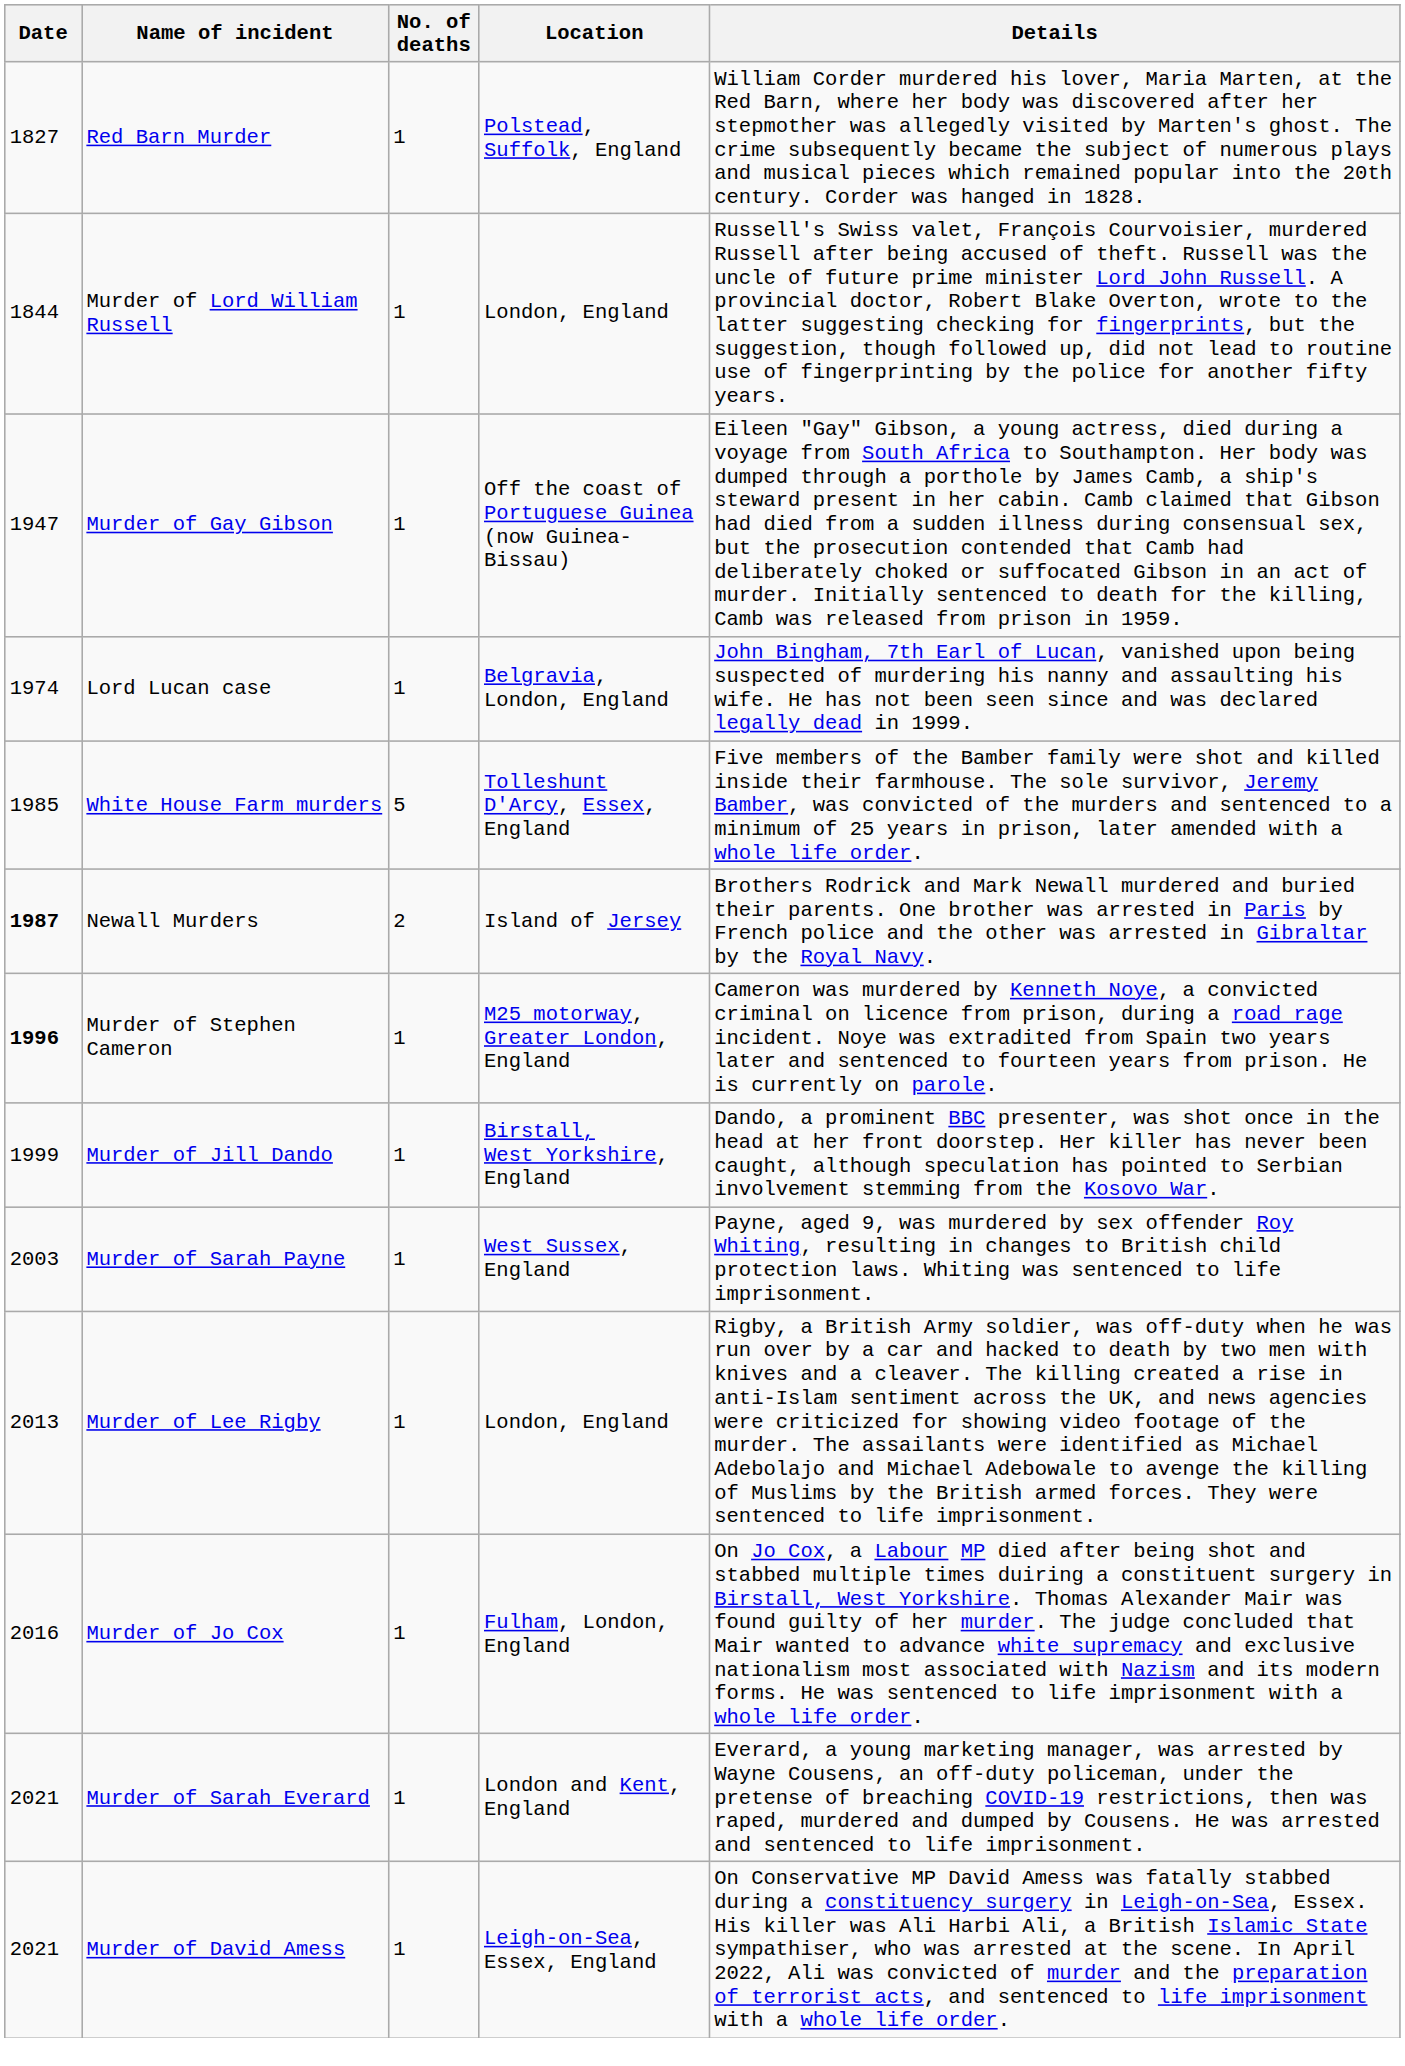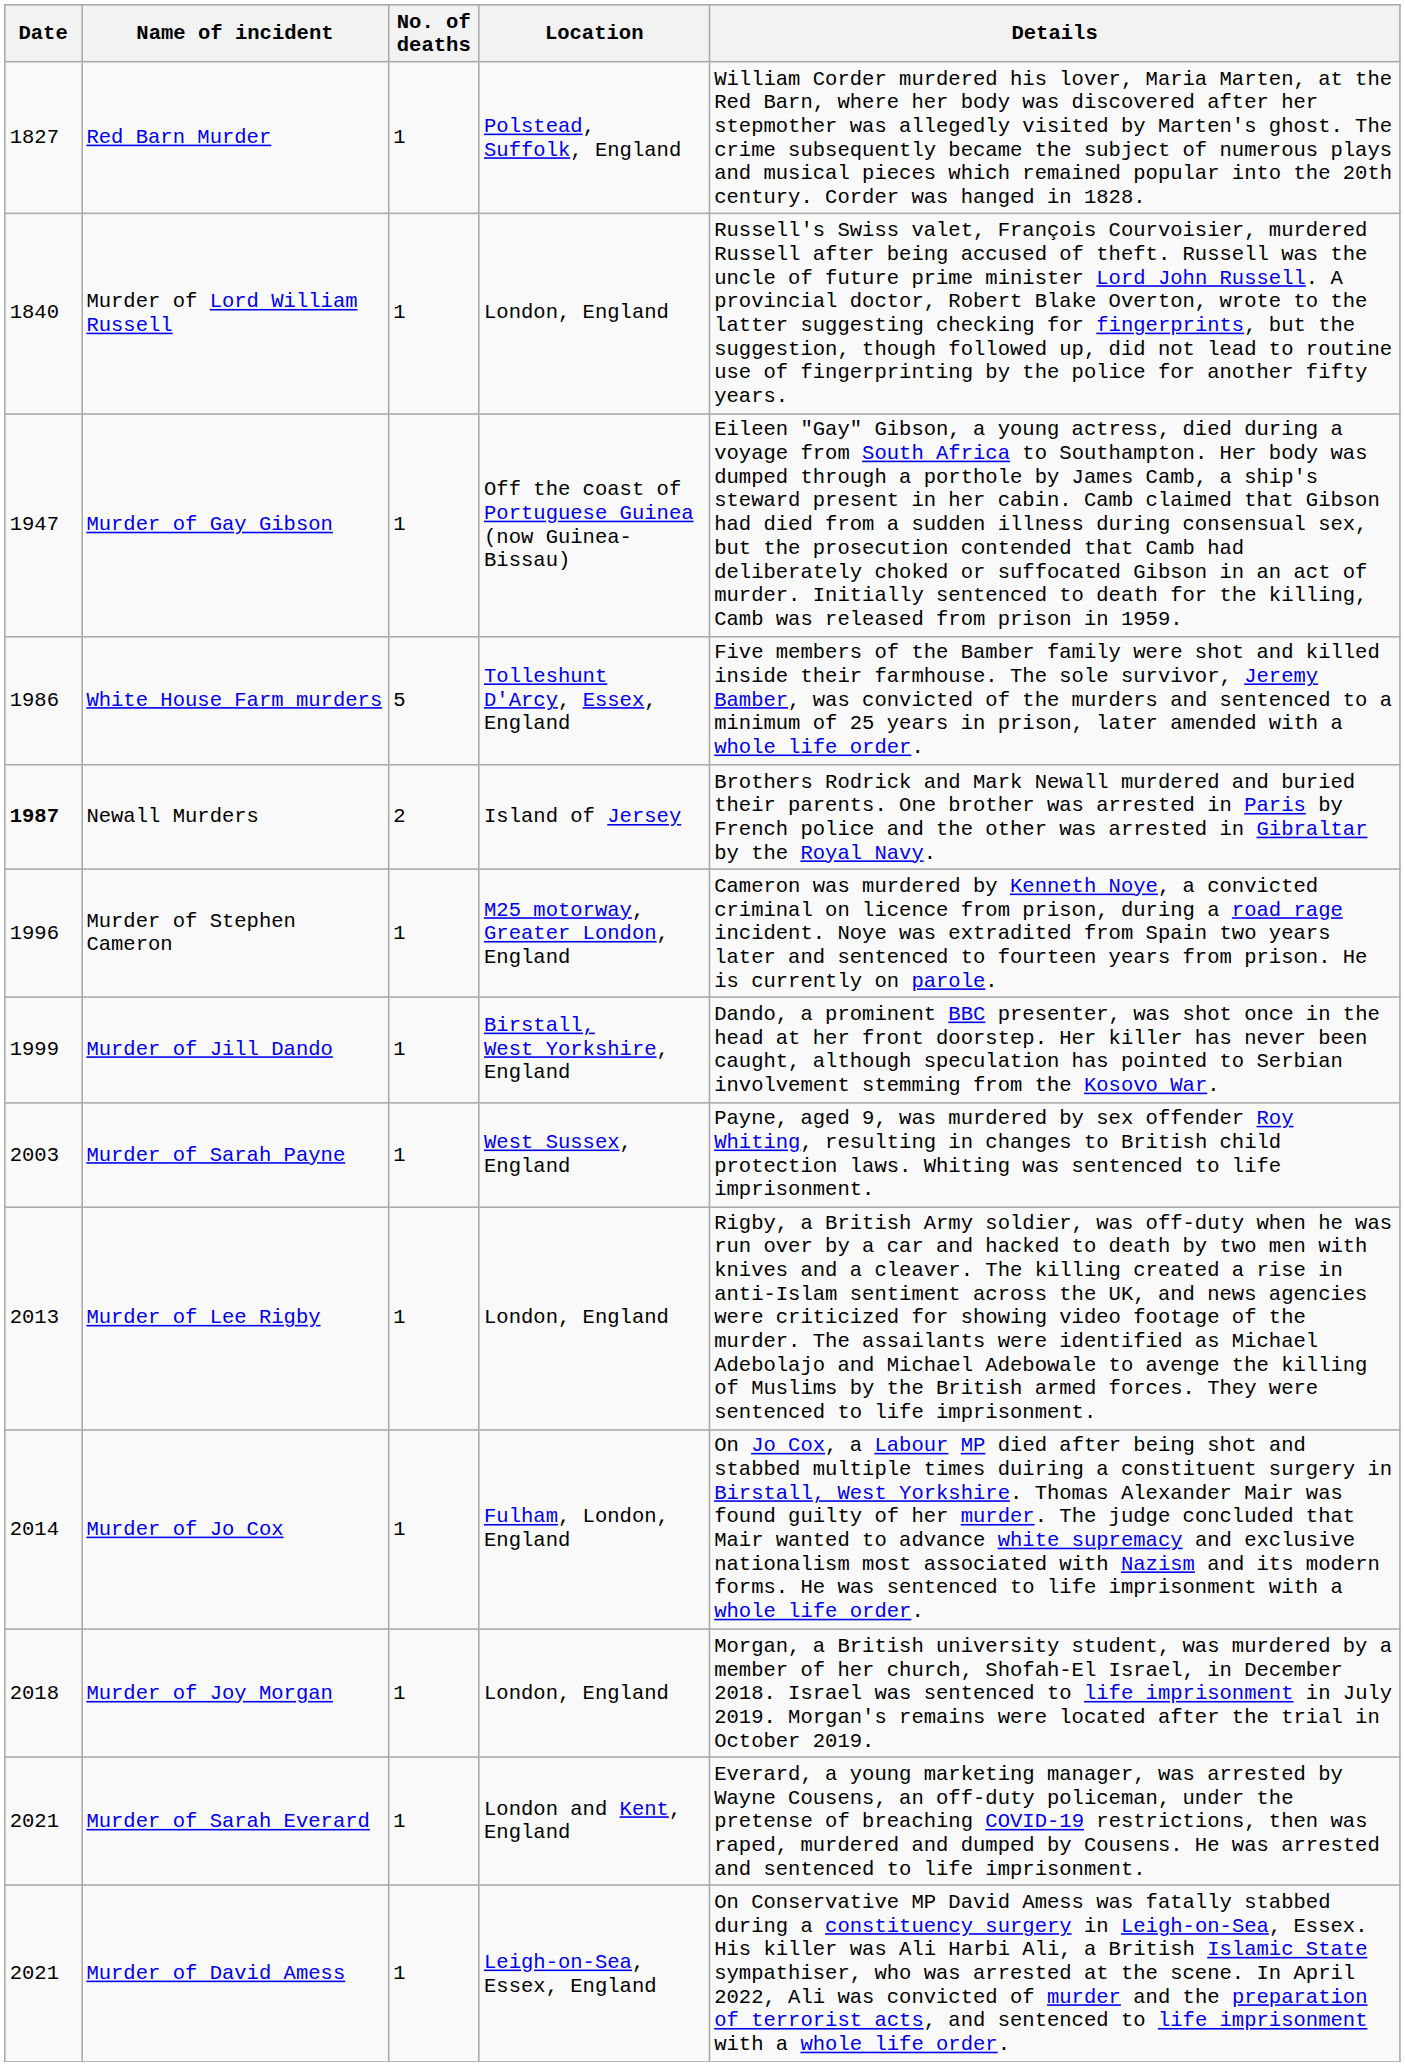 <table class="wikitable" width="100%">
 <tr>
 <th width="5%">Date</th>
 <th width="20%">Name of incident</th>
 <th width="5%">No. of<br>deaths</th>
 <th width="15%">Location</th>
 <th width="45%">Details</th>
 </tr>
 <tr>
 <td>1827</td>
 <td><a href='#'>Red Barn Murder</a></td>
 <td>1</td>
 <td><a href='#'>Polstead</a>, <a href='#'>Suffolk</a>, England</td>
 <td>William Corder murdered his lover, Maria Marten, at the Red Barn, where her body was discovered after her stepmother was allegedly visited by Marten's ghost. The crime subsequently became the subject of numerous plays and musical pieces which remained popular into the 20th century. Corder was hanged in 1828.</td>
 </tr>
 <tr>
-<td>1844</td>
+<td>1840</td>
 <td>Murder of <a href='#'>Lord William Russell</a></td>
 <td>1</td>
 <td>London, England</td>
 <td>Russell's Swiss valet, François Courvoisier, murdered Russell after being accused of theft. Russell was the uncle of future prime minister <a href='#'>Lord John Russell</a>. A provincial doctor, Robert Blake Overton, wrote to the latter suggesting checking for <a href='#'>fingerprints</a>, but the suggestion, though followed up, did not lead to routine use of fingerprinting by the police for another fifty years.</td>
 </tr>
 <tr>
 <td>1947</td>
 <td><a href='#'>Murder of Gay Gibson</a></td>
 <td>1</td>
 <td>Off the coast of <a href='#'>Portuguese Guinea</a> (now Guinea-Bissau)</td>
 <td>Eileen "Gay" Gibson, a young actress, died during a voyage from <a href='#'>South Africa</a> to Southampton. Her body was dumped through a porthole by James Camb, a ship's steward present in her cabin. Camb claimed that Gibson had died from a sudden illness during consensual sex, but the prosecution contended that Camb had deliberately choked or suffocated Gibson in an act of murder. Initially sentenced to death for the killing, Camb was released from prison in 1959.</td>
 </tr>
 <tr>
-<td>1974</td>
-<td>Lord Lucan case</td>
-<td>1</td>
-<td><a href='#'>Belgravia</a>, London, England</td>
-<td><a href='#'>John Bingham, 7th Earl of Lucan</a>, vanished upon being suspected of murdering his nanny and assaulting his wife. He has not been seen since and was declared <a href='#'>legally dead</a> in 1999.</td>
-</tr>
-<tr>
-<td>1985</td>
+<td>1986</td>
 <td><a href='#'>White House Farm murders</a></td>
 <td>5</td>
 <td><a href='#'>Tolleshunt D'Arcy</a>, <a href='#'>Essex</a>, England</td>
 <td>Five members of the Bamber family were shot and killed inside their farmhouse. The sole survivor, <a href='#'>Jeremy Bamber</a>, was convicted of the murders and sentenced to a minimum of 25 years in prison, later amended with a <a href='#'>whole life order</a>.</td>
 </tr>
 <tr>
 <td><strong>1987</strong></td>
 <td>Newall Murders</td>
 <td>2</td>
 <td>Island of <a href='#'>Jersey</a></td>
 <td>Brothers Rodrick and Mark Newall murdered and buried their parents. One brother was arrested in <a href='#'>Paris</a> by French police and the other was arrested in <a href='#'>Gibraltar</a> by the <a href='#'>Royal Navy</a>.</td>
 </tr>
 <tr>
-<td><strong>1996</strong></td>
+<td>1996</td>
 <td>Murder of Stephen Cameron</td>
 <td>1</td>
 <td><a href='#'>M25 motorway</a>, <a href='#'>Greater London</a>, England</td>
 <td>Cameron was murdered by <a href='#'>Kenneth Noye</a>, a convicted criminal on licence from prison, during a <a href='#'>road rage</a> incident. Noye was extradited from Spain two years later and sentenced to fourteen years from prison. He is currently on <a href='#'>parole</a>.</td>
 </tr>
 <tr>
 <td>1999</td>
 <td><a href='#'>Murder of Jill Dando</a></td>
 <td>1</td>
 <td><a href='#'>Birstall, West&nbsp;Yorkshire</a>, England</td>
 <td>Dando, a prominent <a href='#'>BBC</a> presenter, was shot once in the head at her front doorstep. Her killer has never been caught, although speculation has pointed to Serbian involvement stemming from the <a href='#'>Kosovo War</a>.</td>
 </tr>
 <tr>
 <td>2003</td>
 <td><a href='#'>Murder of Sarah Payne</a></td>
 <td>1</td>
 <td><a href='#'>West Sussex</a>, England</td>
 <td>Payne, aged 9, was murdered by sex offender <a href='#'>Roy Whiting</a>, resulting in changes to British child protection laws. Whiting was sentenced to life imprisonment.</td>
 </tr>
 <tr>
 <td>2013</td>
 <td><a href='#'>Murder of Lee Rigby</a></td>
 <td>1</td>
 <td>London, England</td>
 <td>Rigby, a British Army soldier, was off-duty when he was run over by a car and hacked to death by two men with knives and a cleaver. The killing created a rise in anti-Islam sentiment across the UK, and news agencies were criticized for showing video footage of the murder. The assailants were identified as Michael Adebolajo and Michael Adebowale to avenge the killing of Muslims by the British armed forces.  They were sentenced to life imprisonment.</td>
 </tr>
 <tr>
-<td>2016</td>
+<td>2014</td>
 <td><a href='#'>Murder of Jo Cox</a></td>
 <td>1</td>
 <td><a href='#'>Fulham</a>, London, England</td>
 <td>On  <a href='#'>Jo Cox</a>, a <a href='#'>Labour</a> <a href='#'>MP</a> died after being shot and stabbed multiple times duiring a constituent surgery in <a href='#'>Birstall, West Yorkshire</a>. Thomas Alexander Mair was found guilty of her <a href='#'>murder</a>. The judge concluded that Mair wanted to advance <a href='#'>white supremacy</a> and exclusive nationalism most associated with <a href='#'>Nazism</a> and its modern forms. He was sentenced to life imprisonment with a <a href='#'>whole life order</a>.</td>
+</tr>
+<tr>
+<td>2018</td>
+<td><a href='#'>Murder of Joy Morgan</a></td>
+<td>1</td>
+<td>London, England</td>
+<td>Morgan, a British university student, was murdered by a member of her church, Shofah-El Israel, in December 2018. Israel was sentenced to <a href='#'>life imprisonment</a> in July 2019. Morgan's remains were located after the trial in October 2019.</td>
 </tr>
 <tr>
 <td>2021</td>
 <td><a href='#'>Murder of Sarah Everard</a></td>
 <td>1</td>
 <td>London and <a href='#'>Kent</a>, England</td>
 <td>Everard, a young marketing manager, was arrested by Wayne Cousens, an off-duty policeman, under the pretense of breaching <a href='#'>COVID-19</a> restrictions, then was raped, murdered and dumped by Cousens. He was arrested and sentenced to life imprisonment.</td>
 </tr>
 <tr>
 <td>2021</td>
 <td><a href='#'>Murder of David Amess</a></td>
 <td>1</td>
 <td><a href='#'>Leigh-on-Sea</a>, Essex, England</td>
 <td>On  Conservative MP David Amess was fatally stabbed during a <a href='#'>constituency surgery</a> in <a href='#'>Leigh-on-Sea</a>, Essex. His killer was Ali Harbi Ali, a British <a href='#'>Islamic State</a> sympathiser, who was arrested at the scene. In April 2022, Ali was convicted of <a href='#'>murder</a> and the <a href='#'>preparation of terrorist acts</a>, and sentenced to <a href='#'>life imprisonment</a> with a <a href='#'>whole life order</a>.</td>
 </tr>
 </table>
